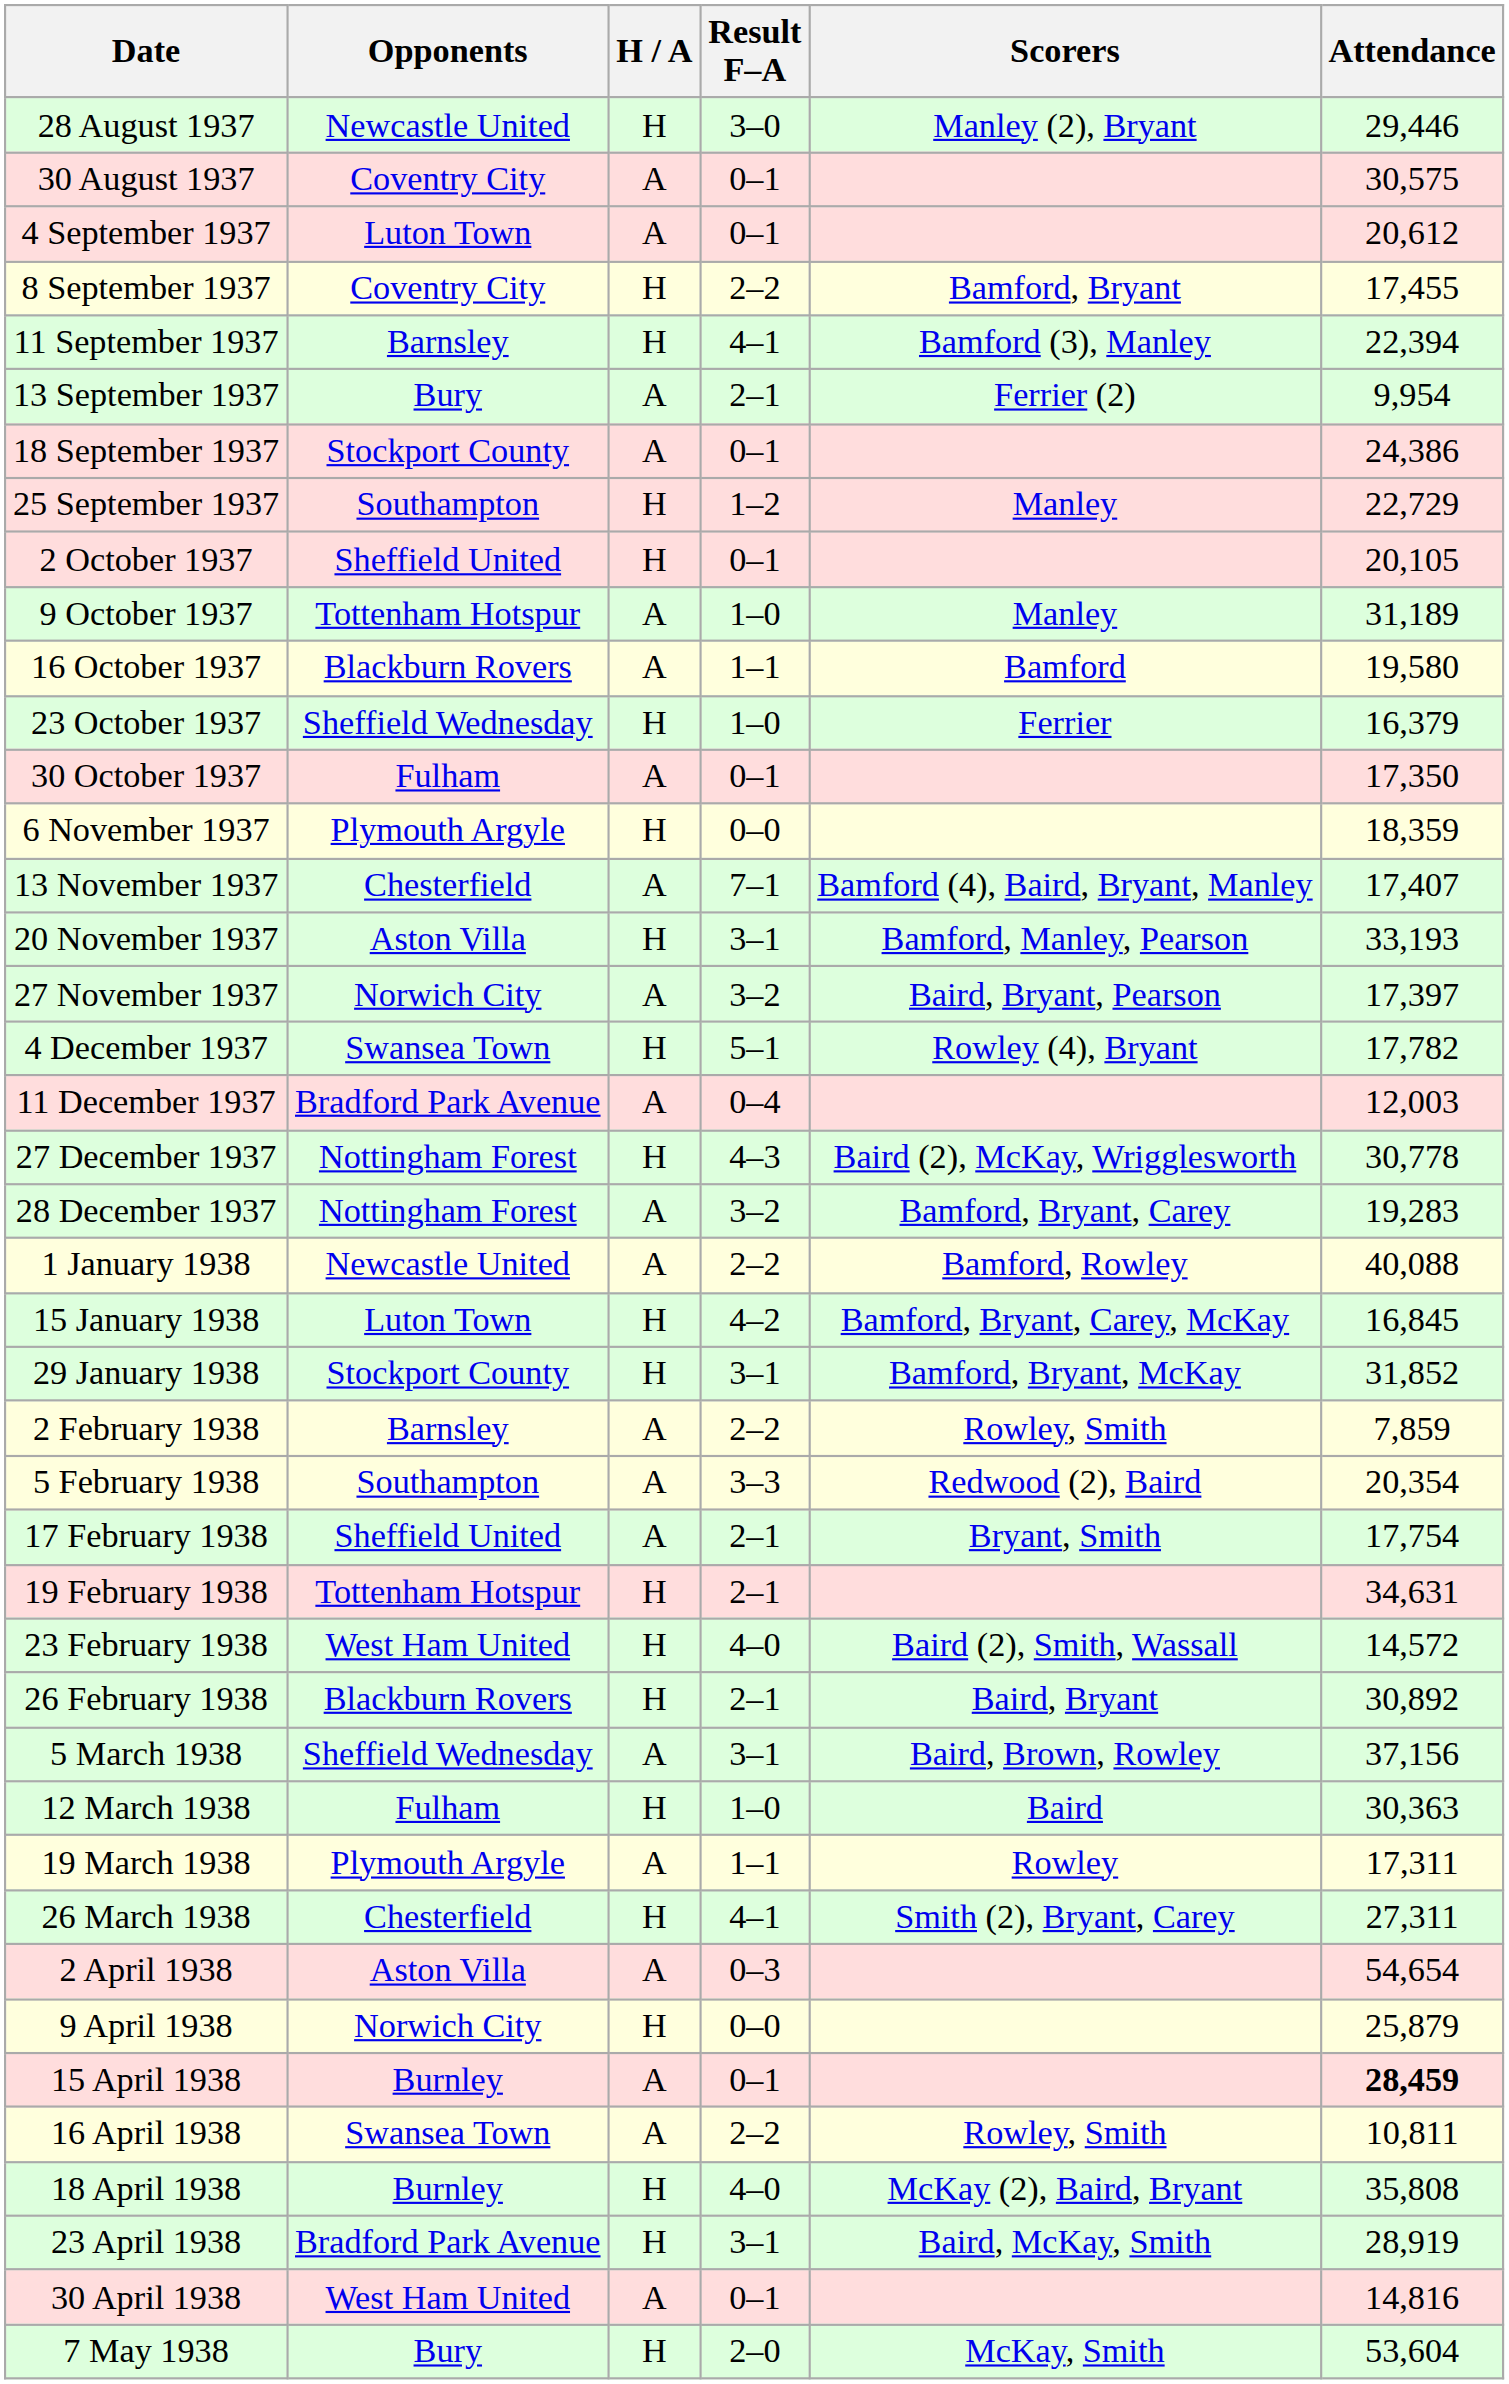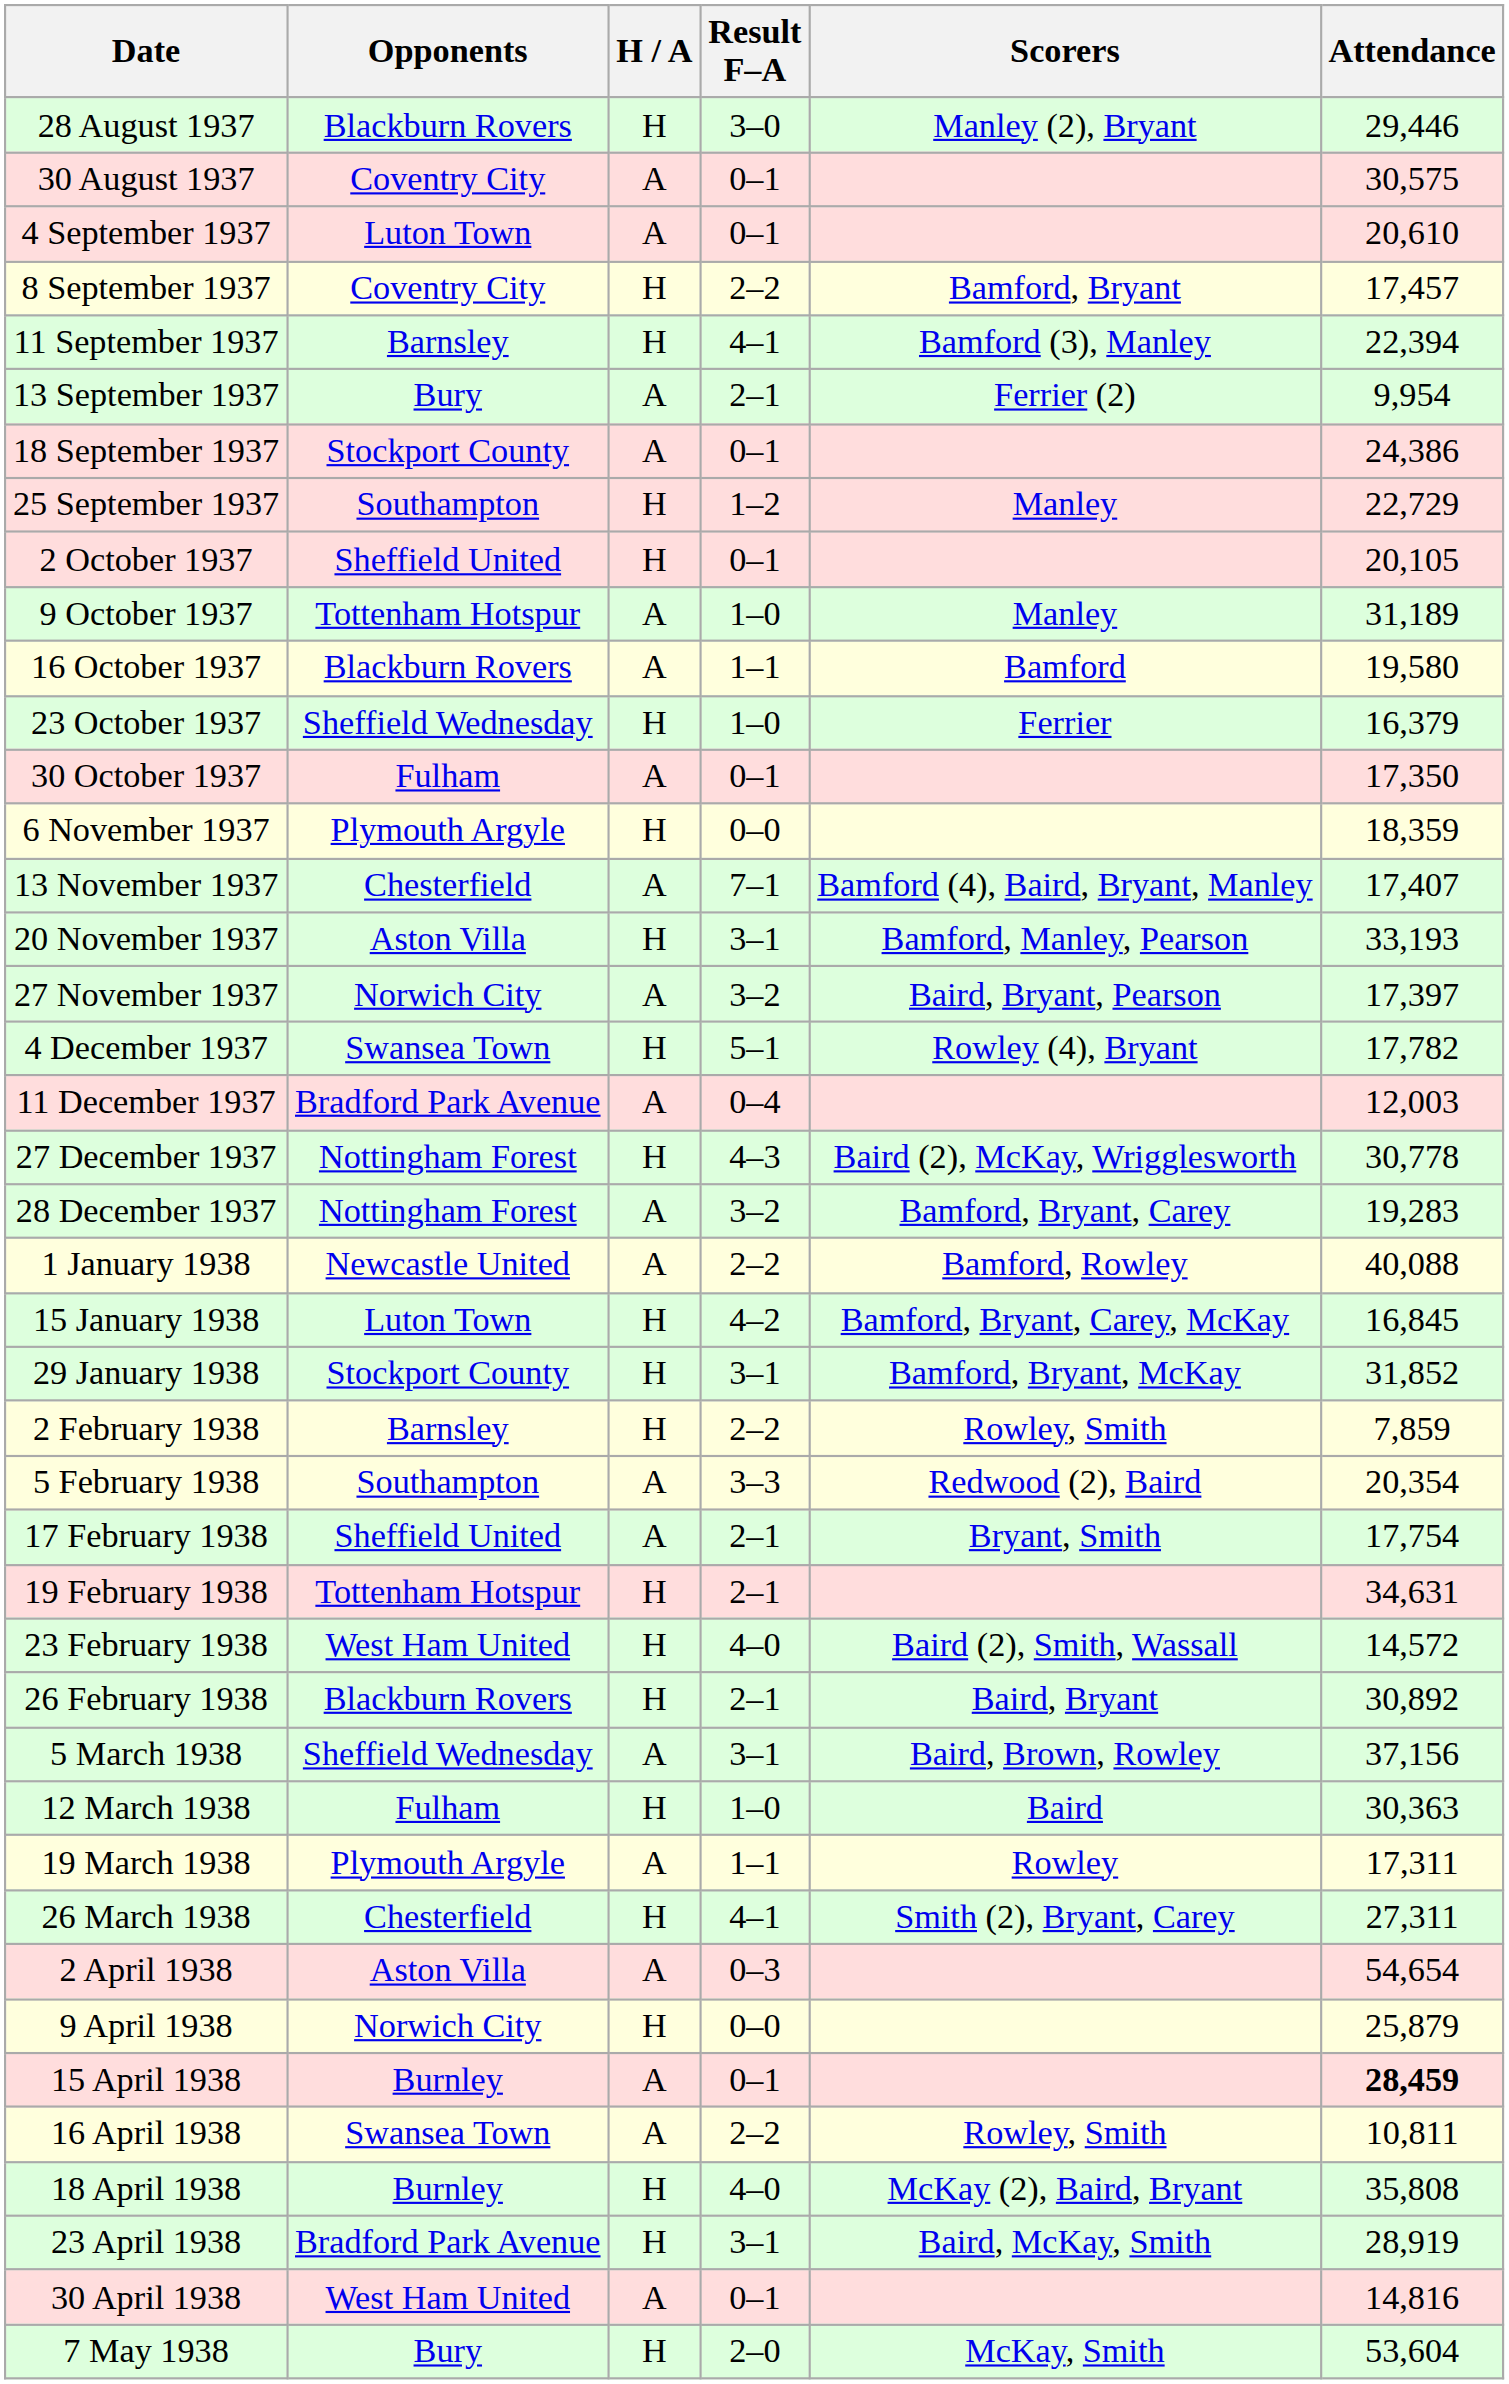 <table class="wikitable" style="text-align:center">
 <tr>
 <th>Date</th>
 <th>Opponents</th>
 <th>H / A</th>
 <th>Result<br>F–A</th>
 <th>Scorers</th>
 <th>Attendance</th>
 </tr>
 <tr bgcolor="#ddffdd">
 <td>28 August 1937</td>
-<td><a href='#'>Newcastle United</a></td>
+<td><a href='#'>Blackburn Rovers</a></td>
 <td>H</td>
 <td>3–0</td>
 <td><a href='#'>Manley</a> (2), <a href='#'>Bryant</a></td>
 <td>29,446</td>
 </tr>
 <tr bgcolor="#ffdddd">
 <td>30 August 1937</td>
 <td><a href='#'>Coventry City</a></td>
 <td>A</td>
 <td>0–1</td>
 <td></td>
 <td>30,575</td>
 </tr>
 <tr bgcolor="#ffdddd">
 <td>4 September 1937</td>
 <td><a href='#'>Luton Town</a></td>
 <td>A</td>
 <td>0–1</td>
 <td></td>
-<td>20,612</td>
+<td>20,610</td>
 </tr>
 <tr bgcolor="#ffffdd">
 <td>8 September 1937</td>
 <td><a href='#'>Coventry City</a></td>
 <td>H</td>
 <td>2–2</td>
 <td><a href='#'>Bamford</a>, <a href='#'>Bryant</a></td>
-<td>17,455</td>
+<td>17,457</td>
 </tr>
 <tr bgcolor="#ddffdd">
 <td>11 September 1937</td>
 <td><a href='#'>Barnsley</a></td>
 <td>H</td>
 <td>4–1</td>
 <td><a href='#'>Bamford</a> (3), <a href='#'>Manley</a></td>
 <td>22,394</td>
 </tr>
 <tr bgcolor="#ddffdd">
 <td>13 September 1937</td>
 <td><a href='#'>Bury</a></td>
 <td>A</td>
 <td>2–1</td>
 <td><a href='#'>Ferrier</a> (2)</td>
 <td>9,954</td>
 </tr>
 <tr bgcolor="#ffdddd">
 <td>18 September 1937</td>
 <td><a href='#'>Stockport County</a></td>
 <td>A</td>
 <td>0–1</td>
 <td></td>
 <td>24,386</td>
 </tr>
 <tr bgcolor="#ffdddd">
 <td>25 September 1937</td>
 <td><a href='#'>Southampton</a></td>
 <td>H</td>
 <td>1–2</td>
 <td><a href='#'>Manley</a></td>
 <td>22,729</td>
 </tr>
 <tr bgcolor="#ffdddd">
 <td>2 October 1937</td>
 <td><a href='#'>Sheffield United</a></td>
 <td>H</td>
 <td>0–1</td>
 <td></td>
 <td>20,105</td>
 </tr>
 <tr bgcolor="#ddffdd">
 <td>9 October 1937</td>
 <td><a href='#'>Tottenham Hotspur</a></td>
 <td>A</td>
 <td>1–0</td>
 <td><a href='#'>Manley</a></td>
 <td>31,189</td>
 </tr>
 <tr bgcolor="#ffffdd">
 <td>16 October 1937</td>
 <td><a href='#'>Blackburn Rovers</a></td>
 <td>A</td>
 <td>1–1</td>
 <td><a href='#'>Bamford</a></td>
 <td>19,580</td>
 </tr>
 <tr bgcolor="#ddffdd">
 <td>23 October 1937</td>
 <td><a href='#'>Sheffield Wednesday</a></td>
 <td>H</td>
 <td>1–0</td>
 <td><a href='#'>Ferrier</a></td>
 <td>16,379</td>
 </tr>
 <tr bgcolor="#ffdddd">
 <td>30 October 1937</td>
 <td><a href='#'>Fulham</a></td>
 <td>A</td>
 <td>0–1</td>
 <td></td>
 <td>17,350</td>
 </tr>
 <tr bgcolor="#ffffdd">
 <td>6 November 1937</td>
 <td><a href='#'>Plymouth Argyle</a></td>
 <td>H</td>
 <td>0–0</td>
 <td></td>
 <td>18,359</td>
 </tr>
 <tr bgcolor="#ddffdd">
 <td>13 November 1937</td>
 <td><a href='#'>Chesterfield</a></td>
 <td>A</td>
 <td>7–1</td>
 <td><a href='#'>Bamford</a> (4), <a href='#'>Baird</a>, <a href='#'>Bryant</a>, <a href='#'>Manley</a></td>
 <td>17,407</td>
 </tr>
 <tr bgcolor="#ddffdd">
 <td>20 November 1937</td>
 <td><a href='#'>Aston Villa</a></td>
 <td>H</td>
 <td>3–1</td>
 <td><a href='#'>Bamford</a>, <a href='#'>Manley</a>, <a href='#'>Pearson</a></td>
 <td>33,193</td>
 </tr>
 <tr bgcolor="#ddffdd">
 <td>27 November 1937</td>
 <td><a href='#'>Norwich City</a></td>
 <td>A</td>
 <td>3–2</td>
 <td><a href='#'>Baird</a>, <a href='#'>Bryant</a>, <a href='#'>Pearson</a></td>
 <td>17,397</td>
 </tr>
 <tr bgcolor="#ddffdd">
 <td>4 December 1937</td>
 <td><a href='#'>Swansea Town</a></td>
 <td>H</td>
 <td>5–1</td>
 <td><a href='#'>Rowley</a> (4), <a href='#'>Bryant</a></td>
 <td>17,782</td>
 </tr>
 <tr bgcolor="#ffdddd">
 <td>11 December 1937</td>
 <td><a href='#'>Bradford Park Avenue</a></td>
 <td>A</td>
 <td>0–4</td>
 <td></td>
 <td>12,003</td>
 </tr>
 <tr bgcolor="#ddffdd">
 <td>27 December 1937</td>
 <td><a href='#'>Nottingham Forest</a></td>
 <td>H</td>
 <td>4–3</td>
 <td><a href='#'>Baird</a> (2), <a href='#'>McKay</a>, <a href='#'>Wrigglesworth</a></td>
 <td>30,778</td>
 </tr>
 <tr bgcolor="#ddffdd">
 <td>28 December 1937</td>
 <td><a href='#'>Nottingham Forest</a></td>
 <td>A</td>
 <td>3–2</td>
 <td><a href='#'>Bamford</a>, <a href='#'>Bryant</a>, <a href='#'>Carey</a></td>
 <td>19,283</td>
 </tr>
 <tr bgcolor="#ffffdd">
 <td>1 January 1938</td>
 <td><a href='#'>Newcastle United</a></td>
 <td>A</td>
 <td>2–2</td>
 <td><a href='#'>Bamford</a>, <a href='#'>Rowley</a></td>
 <td>40,088</td>
 </tr>
 <tr bgcolor="#ddffdd">
 <td>15 January 1938</td>
 <td><a href='#'>Luton Town</a></td>
 <td>H</td>
 <td>4–2</td>
 <td><a href='#'>Bamford</a>, <a href='#'>Bryant</a>, <a href='#'>Carey</a>, <a href='#'>McKay</a></td>
 <td>16,845</td>
 </tr>
 <tr bgcolor="#ddffdd">
 <td>29 January 1938</td>
 <td><a href='#'>Stockport County</a></td>
 <td>H</td>
 <td>3–1</td>
 <td><a href='#'>Bamford</a>, <a href='#'>Bryant</a>, <a href='#'>McKay</a></td>
 <td>31,852</td>
 </tr>
 <tr bgcolor="#ffffdd">
 <td>2 February 1938</td>
 <td><a href='#'>Barnsley</a></td>
-<td>A</td>
+<td>H</td>
 <td>2–2</td>
 <td><a href='#'>Rowley</a>, <a href='#'>Smith</a></td>
 <td>7,859</td>
 </tr>
 <tr bgcolor="#ffffdd">
 <td>5 February 1938</td>
 <td><a href='#'>Southampton</a></td>
 <td>A</td>
 <td>3–3</td>
 <td><a href='#'>Redwood</a> (2), <a href='#'>Baird</a></td>
 <td>20,354</td>
 </tr>
 <tr bgcolor="#ddffdd">
 <td>17 February 1938</td>
 <td><a href='#'>Sheffield United</a></td>
 <td>A</td>
 <td>2–1</td>
 <td><a href='#'>Bryant</a>, <a href='#'>Smith</a></td>
 <td>17,754</td>
 </tr>
 <tr bgcolor="#ffdddd">
 <td>19 February 1938</td>
 <td><a href='#'>Tottenham Hotspur</a></td>
 <td>H</td>
 <td>2–1</td>
 <td></td>
 <td>34,631</td>
 </tr>
 <tr bgcolor="#ddffdd">
 <td>23 February 1938</td>
 <td><a href='#'>West Ham United</a></td>
 <td>H</td>
 <td>4–0</td>
 <td><a href='#'>Baird</a> (2), <a href='#'>Smith</a>, <a href='#'>Wassall</a></td>
 <td>14,572</td>
 </tr>
 <tr bgcolor="#ddffdd">
 <td>26 February 1938</td>
 <td><a href='#'>Blackburn Rovers</a></td>
 <td>H</td>
 <td>2–1</td>
 <td><a href='#'>Baird</a>, <a href='#'>Bryant</a></td>
 <td>30,892</td>
 </tr>
 <tr bgcolor="#ddffdd">
 <td>5 March 1938</td>
 <td><a href='#'>Sheffield Wednesday</a></td>
 <td>A</td>
 <td>3–1</td>
 <td><a href='#'>Baird</a>, <a href='#'>Brown</a>, <a href='#'>Rowley</a></td>
 <td>37,156</td>
 </tr>
 <tr bgcolor="#ddffdd">
 <td>12 March 1938</td>
 <td><a href='#'>Fulham</a></td>
 <td>H</td>
 <td>1–0</td>
 <td><a href='#'>Baird</a></td>
 <td>30,363</td>
 </tr>
 <tr bgcolor="#ffffdd">
 <td>19 March 1938</td>
 <td><a href='#'>Plymouth Argyle</a></td>
 <td>A</td>
 <td>1–1</td>
 <td><a href='#'>Rowley</a></td>
 <td>17,311</td>
 </tr>
 <tr bgcolor="#ddffdd">
 <td>26 March 1938</td>
 <td><a href='#'>Chesterfield</a></td>
 <td>H</td>
 <td>4–1</td>
 <td><a href='#'>Smith</a> (2), <a href='#'>Bryant</a>, <a href='#'>Carey</a></td>
 <td>27,311</td>
 </tr>
 <tr bgcolor="#ffdddd">
 <td>2 April 1938</td>
 <td><a href='#'>Aston Villa</a></td>
 <td>A</td>
 <td>0–3</td>
 <td></td>
 <td>54,654</td>
 </tr>
 <tr bgcolor="#ffffdd">
 <td>9 April 1938</td>
 <td><a href='#'>Norwich City</a></td>
 <td>H</td>
 <td>0–0</td>
 <td></td>
 <td>25,879</td>
 </tr>
 <tr bgcolor="#ffdddd">
 <td>15 April 1938</td>
 <td><a href='#'>Burnley</a></td>
 <td>A</td>
 <td>0–1</td>
 <td></td>
 <td><strong>28,459</strong></td>
 </tr>
 <tr bgcolor="#ffffdd">
 <td>16 April 1938</td>
 <td><a href='#'>Swansea Town</a></td>
 <td>A</td>
 <td>2–2</td>
 <td><a href='#'>Rowley</a>, <a href='#'>Smith</a></td>
 <td>10,811</td>
 </tr>
 <tr bgcolor="#ddffdd">
 <td>18 April 1938</td>
 <td><a href='#'>Burnley</a></td>
 <td>H</td>
 <td>4–0</td>
 <td><a href='#'>McKay</a> (2), <a href='#'>Baird</a>, <a href='#'>Bryant</a></td>
 <td>35,808</td>
 </tr>
 <tr bgcolor="#ddffdd">
 <td>23 April 1938</td>
 <td><a href='#'>Bradford Park Avenue</a></td>
 <td>H</td>
 <td>3–1</td>
 <td><a href='#'>Baird</a>, <a href='#'>McKay</a>, <a href='#'>Smith</a></td>
 <td>28,919</td>
 </tr>
 <tr bgcolor="#ffdddd">
 <td>30 April 1938</td>
 <td><a href='#'>West Ham United</a></td>
 <td>A</td>
 <td>0–1</td>
 <td></td>
 <td>14,816</td>
 </tr>
 <tr bgcolor="#ddffdd">
 <td>7 May 1938</td>
 <td><a href='#'>Bury</a></td>
 <td>H</td>
 <td>2–0</td>
 <td><a href='#'>McKay</a>, <a href='#'>Smith</a></td>
 <td>53,604</td>
 </tr>
 </table>
